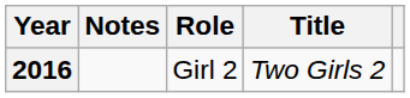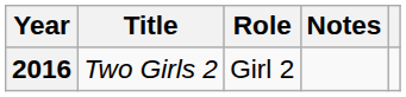 <table class="wikitable plainrowheaders">
 <tr>
 <th scope="col">Year</th>
+<th scope="col">Title</th>
+<th scope="col">Role</th>
 <th scope="col">Notes</th>
-<th scope="col">Role</th>
-<th scope="col">Title</th>
 <th scope="col" class="unsortable"></th>
 </tr>
 <tr>
 <th scope="row">2016</th>
+<td><em>Two Girls 2</em></td>
+<td>Girl 2</td>
 <td></td>
-<td>Girl 2</td>
-<td><em>Two Girls 2</em></td>
 <td style="text-align:center"></td>
 </tr>
 </table>
